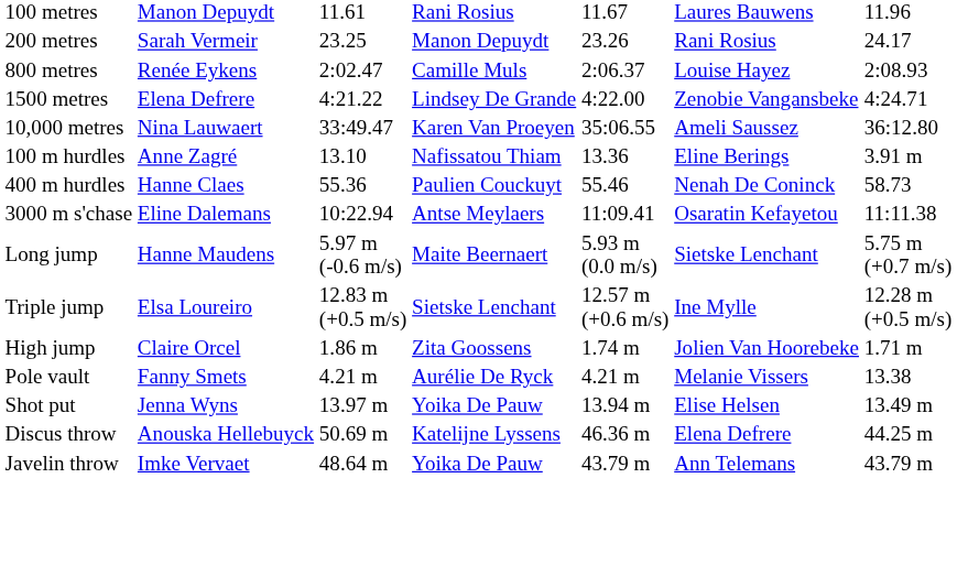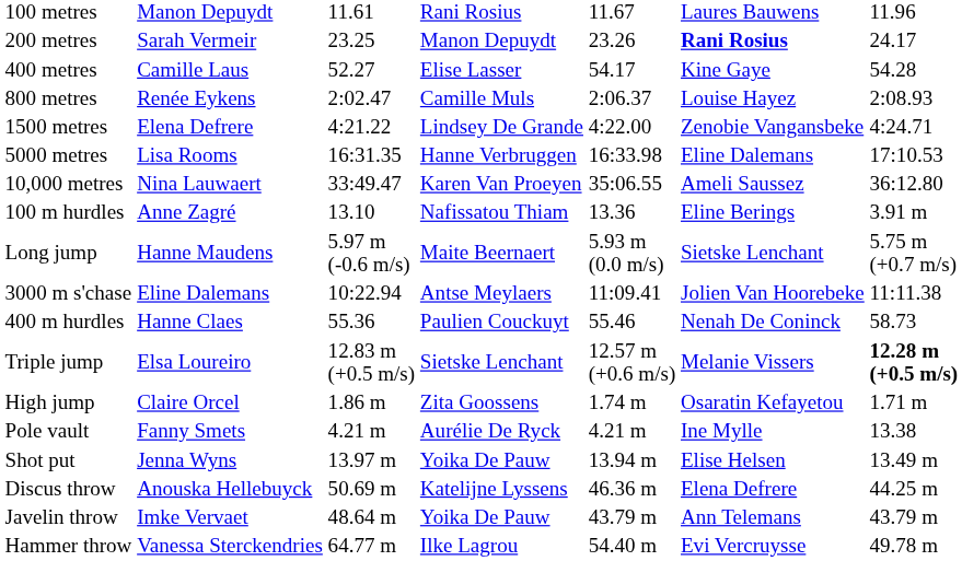 <table>
 <tr>
 <td>100 metres</td>
 <td><a href='#'>Manon Depuydt</a></td>
 <td>11.61</td>
 <td><a href='#'>Rani Rosius</a></td>
 <td>11.67</td>
 <td><a href='#'>Laures Bauwens</a></td>
 <td>11.96</td>
 </tr>
 <tr>
 <td>200 metres</td>
 <td><a href='#'>Sarah Vermeir</a></td>
 <td>23.25</td>
 <td><a href='#'>Manon Depuydt</a></td>
 <td>23.26</td>
-<td><a href='#'>Rani Rosius</a></td>
+<td><strong><a href='#'>Rani Rosius</a></strong></td>
 <td>24.17</td>
+</tr>
+<tr>
+<td>400 metres</td>
+<td><a href='#'>Camille Laus</a></td>
+<td>52.27</td>
+<td><a href='#'>Elise Lasser</a></td>
+<td>54.17</td>
+<td><a href='#'>Kine Gaye</a></td>
+<td>54.28</td>
 </tr>
 <tr>
 <td>800 metres</td>
 <td><a href='#'>Renée Eykens</a></td>
 <td>2:02.47</td>
 <td><a href='#'>Camille Muls</a></td>
 <td>2:06.37</td>
 <td><a href='#'>Louise Hayez</a></td>
 <td>2:08.93</td>
 </tr>
 <tr>
 <td>1500 metres</td>
 <td><a href='#'>Elena Defrere</a></td>
 <td>4:21.22</td>
 <td><a href='#'>Lindsey De Grande</a></td>
 <td>4:22.00</td>
 <td><a href='#'>Zenobie Vangansbeke</a></td>
 <td>4:24.71</td>
 </tr>
 <tr>
+<td>5000 metres</td>
+<td><a href='#'>Lisa Rooms</a></td>
+<td>16:31.35</td>
+<td><a href='#'>Hanne Verbruggen</a></td>
+<td>16:33.98</td>
+<td><a href='#'>Eline Dalemans</a></td>
+<td>17:10.53</td>
+</tr>
+<tr>
 <td>10,000 metres</td>
 <td><a href='#'>Nina Lauwaert</a></td>
 <td>33:49.47</td>
 <td><a href='#'>Karen Van Proeyen</a></td>
 <td>35:06.55</td>
 <td><a href='#'>Ameli Saussez</a></td>
 <td>36:12.80</td>
 </tr>
 <tr>
 <td>100 m hurdles</td>
 <td><a href='#'>Anne Zagré</a></td>
 <td>13.10</td>
 <td><a href='#'>Nafissatou Thiam</a></td>
 <td>13.36</td>
 <td><a href='#'>Eline Berings</a></td>
 <td>3.91 m</td>
 </tr>
 <tr>
+<td>Long jump</td>
+<td><a href='#'>Hanne Maudens</a></td>
+<td>5.97 m<br>(-0.6 m/s)</td>
+<td><a href='#'>Maite Beernaert</a></td>
+<td>5.93 m<br>(0.0 m/s)</td>
+<td><a href='#'>Sietske Lenchant</a></td>
+<td>5.75 m<br>(+0.7 m/s)</td>
+</tr>
+<tr>
+<td>3000 m s'chase</td>
+<td><a href='#'>Eline Dalemans</a></td>
+<td>10:22.94</td>
+<td><a href='#'>Antse Meylaers</a></td>
+<td>11:09.41</td>
+<td><a href='#'>Jolien Van Hoorebeke</a></td>
+<td>11:11.38</td>
+</tr>
+<tr>
 <td>400 m hurdles</td>
 <td><a href='#'>Hanne Claes</a></td>
 <td>55.36</td>
 <td><a href='#'>Paulien Couckuyt</a></td>
 <td>55.46</td>
 <td><a href='#'>Nenah De Coninck</a></td>
 <td>58.73</td>
 </tr>
 <tr>
-<td>3000 m s'chase</td>
-<td><a href='#'>Eline Dalemans</a></td>
-<td>10:22.94</td>
-<td><a href='#'>Antse Meylaers</a></td>
-<td>11:09.41</td>
-<td><a href='#'>Osaratin Kefayetou</a></td>
-<td>11:11.38</td>
-</tr>
-<tr>
-<td>Long jump</td>
-<td><a href='#'>Hanne Maudens</a></td>
-<td>5.97 m<br>(-0.6 m/s)</td>
-<td><a href='#'>Maite Beernaert</a></td>
-<td>5.93 m<br>(0.0 m/s)</td>
-<td><a href='#'>Sietske Lenchant</a></td>
-<td>5.75 m<br>(+0.7 m/s)</td>
-</tr>
-<tr>
 <td>Triple jump</td>
 <td><a href='#'>Elsa Loureiro</a></td>
 <td>12.83 m<br>(+0.5 m/s)</td>
 <td><a href='#'>Sietske Lenchant</a></td>
 <td>12.57 m<br>(+0.6 m/s)</td>
-<td><a href='#'>Ine Mylle</a></td>
-<td>12.28 m<br>(+0.5 m/s)</td>
+<td><a href='#'>Melanie Vissers</a></td>
+<td><strong>12.28 m<br>(+0.5 m/s)</strong></td>
 </tr>
 <tr>
 <td>High jump</td>
 <td><a href='#'>Claire Orcel</a></td>
 <td>1.86 m</td>
 <td><a href='#'>Zita Goossens</a></td>
 <td>1.74 m</td>
-<td><a href='#'>Jolien Van Hoorebeke</a></td>
+<td><a href='#'>Osaratin Kefayetou</a></td>
 <td>1.71 m</td>
 </tr>
 <tr>
 <td>Pole vault</td>
 <td><a href='#'>Fanny Smets</a></td>
 <td>4.21 m</td>
 <td><a href='#'>Aurélie De Ryck</a></td>
 <td>4.21 m</td>
-<td><a href='#'>Melanie Vissers</a></td>
+<td><a href='#'>Ine Mylle</a></td>
 <td>13.38</td>
 </tr>
 <tr>
 <td>Shot put</td>
 <td><a href='#'>Jenna Wyns</a></td>
 <td>13.97 m</td>
 <td><a href='#'>Yoika De Pauw</a></td>
 <td>13.94 m</td>
 <td><a href='#'>Elise Helsen</a></td>
 <td>13.49 m</td>
 </tr>
 <tr>
 <td>Discus throw</td>
 <td><a href='#'>Anouska Hellebuyck</a></td>
 <td>50.69 m</td>
 <td><a href='#'>Katelijne Lyssens</a></td>
 <td>46.36 m</td>
 <td><a href='#'>Elena Defrere</a></td>
 <td>44.25 m</td>
 </tr>
 <tr>
 <td>Javelin throw</td>
 <td><a href='#'>Imke Vervaet</a></td>
 <td>48.64 m</td>
 <td><a href='#'>Yoika De Pauw</a></td>
 <td>43.79 m</td>
 <td><a href='#'>Ann Telemans</a></td>
 <td>43.79 m</td>
 </tr>
+<tr>
+<td>Hammer throw</td>
+<td><a href='#'>Vanessa Sterckendries</a></td>
+<td>64.77 m</td>
+<td><a href='#'>Ilke Lagrou</a></td>
+<td>54.40 m</td>
+<td><a href='#'>Evi Vercruysse</a></td>
+<td>49.78 m</td>
+</tr>
 </table>
